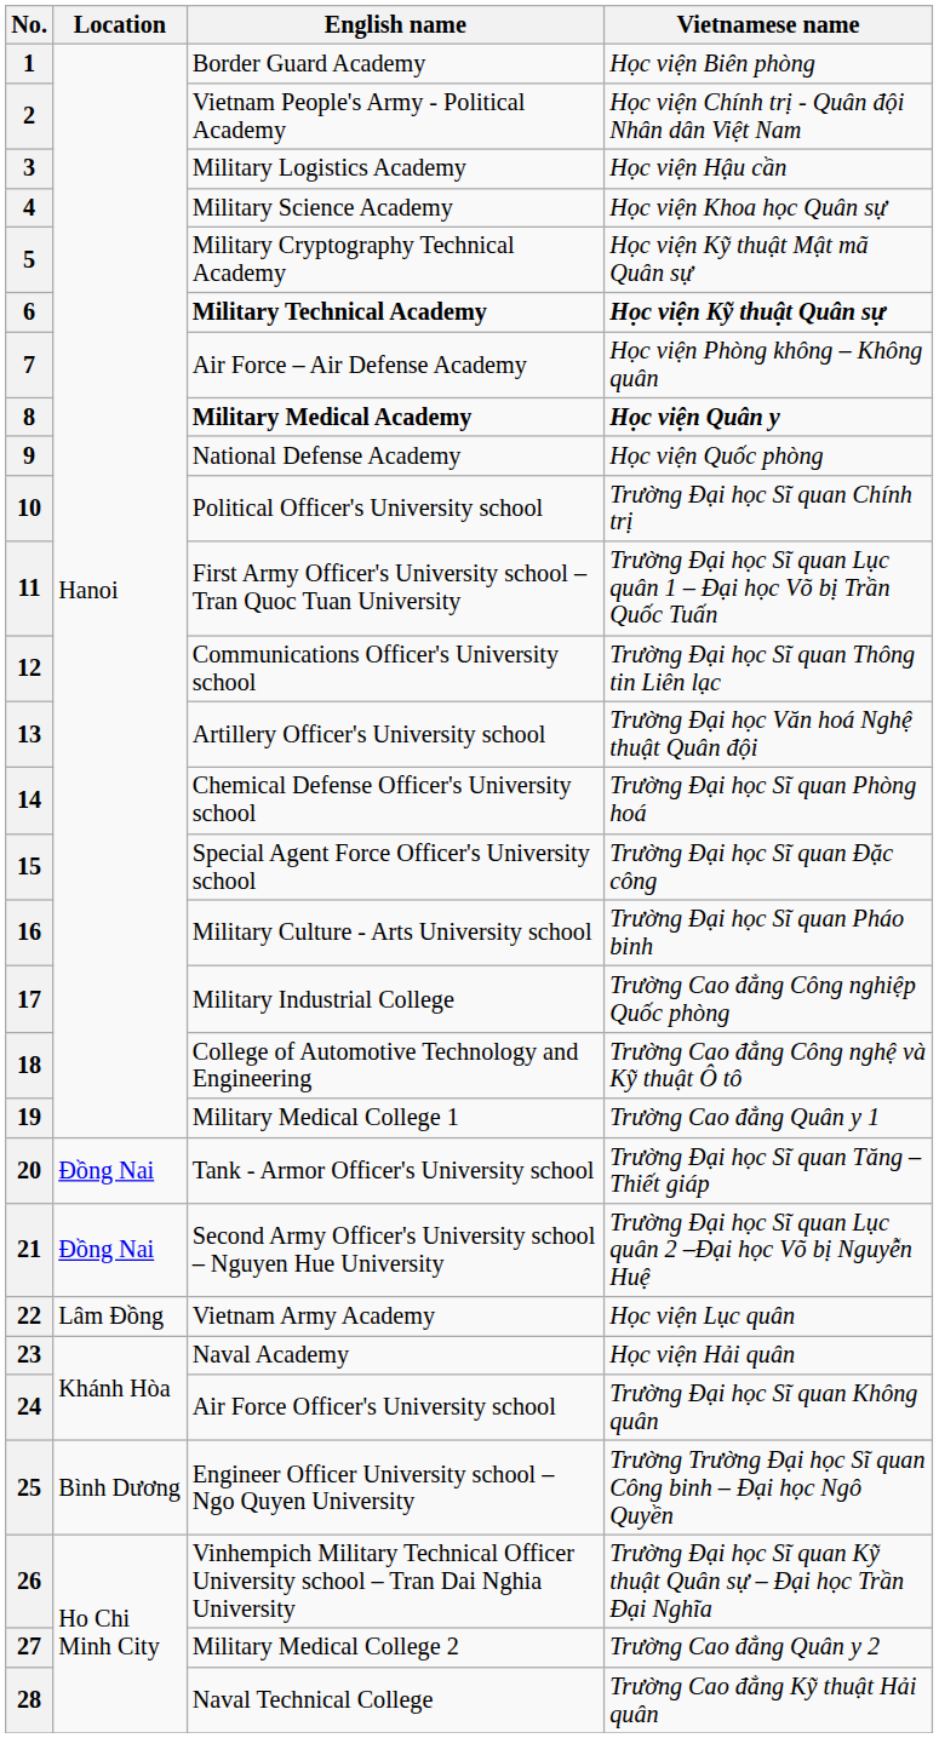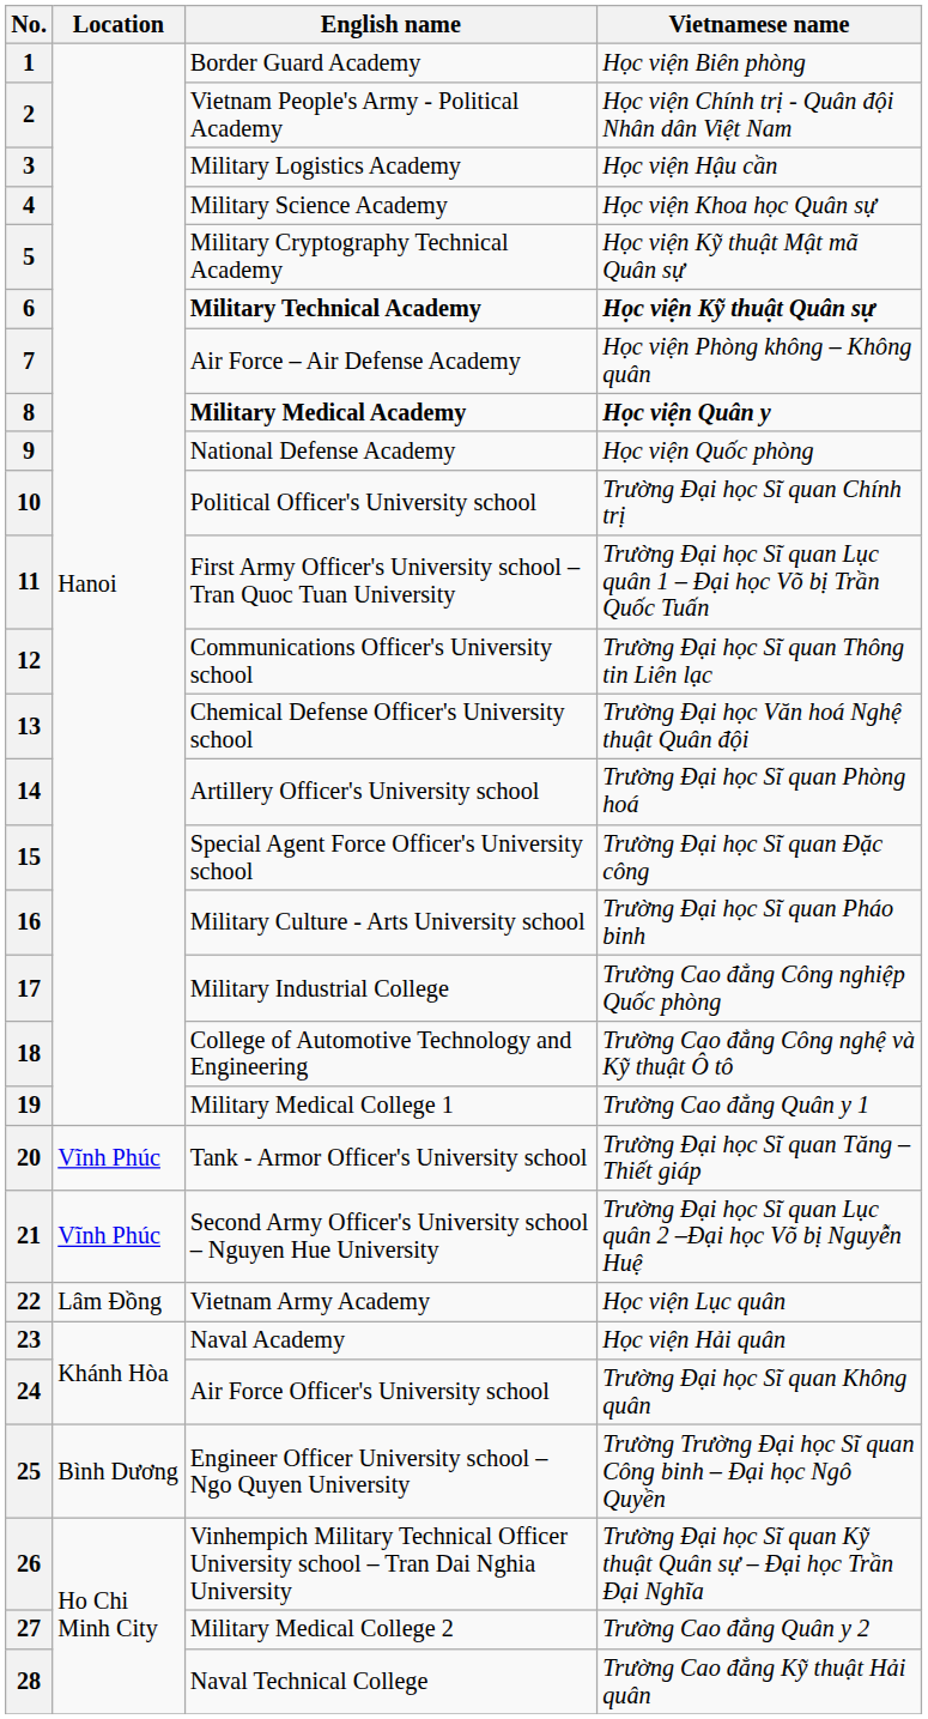 <table class="wikitable">
 <tr>
 <th>No.</th>
 <th>Location</th>
 <th>English name</th>
 <th>Vietnamese name</th>
 </tr>
 <tr>
 <th align="center">1</th>
 <td rowspan="19">Hanoi</td>
 <td>Border Guard Academy</td>
 <td><em>Học viện Biên phòng</em></td>
 </tr>
 <tr>
 <th align="center">2</th>
 <td>Vietnam People's Army - Political Academy</td>
 <td><em>Học viện Chính trị - Quân đội Nhân dân Việt Nam</em></td>
 </tr>
 <tr>
 <th align="center">3</th>
 <td>Military Logistics Academy</td>
 <td><em>Học viện Hậu cần</em></td>
 </tr>
 <tr>
 <th align="center">4</th>
 <td>Military Science Academy</td>
 <td><em>Học viện Khoa học Quân sự</em></td>
 </tr>
 <tr>
 <th align="center">5</th>
 <td>Military Cryptography Technical Academy</td>
 <td><em>Học viện Kỹ thuật Mật mã Quân sự</em></td>
 </tr>
 <tr>
 <th align="center">6</th>
 <td><strong>Military Technical Academy</strong></td>
 <td><strong><em>Học viện Kỹ thuật Quân sự</em></strong></td>
 </tr>
 <tr>
 <th align="center">7</th>
 <td>Air Force – Air Defense Academy</td>
 <td><em>Học viện Phòng không – Không quân</em></td>
 </tr>
 <tr>
 <th align="center">8</th>
 <td><strong>Military Medical Academy</strong></td>
 <td><strong><em>Học viện Quân y</em></strong></td>
 </tr>
 <tr>
 <th align="center">9</th>
 <td>National Defense Academy</td>
 <td><em>Học viện Quốc phòng</em></td>
 </tr>
 <tr>
 <th align="center">10</th>
 <td>Political Officer's University school</td>
 <td><em>Trường Đại học Sĩ quan Chính trị</em></td>
 </tr>
 <tr>
 <th align="center">11</th>
 <td>First Army Officer's University school – Tran Quoc Tuan University</td>
 <td><em>Trường Đại học Sĩ quan Lục quân 1 – Đại học Võ bị Trần Quốc Tuấn</em></td>
 </tr>
 <tr>
 <th align="center">12</th>
 <td>Communications Officer's University school</td>
 <td><em>Trường Đại học Sĩ quan Thông tin Liên lạc</em></td>
 </tr>
 <tr>
 <th align="center">13</th>
-<td>Artillery Officer's University school</td>
+<td>Chemical Defense Officer's University school</td>
 <td><em>Trường Đại học Văn hoá Nghệ thuật Quân đội</em></td>
 </tr>
 <tr>
 <th align="center">14</th>
-<td>Chemical Defense Officer's University school</td>
+<td>Artillery Officer's University school</td>
 <td><em>Trường Đại học Sĩ quan Phòng hoá</em></td>
 </tr>
 <tr>
 <th align="center">15</th>
 <td>Special Agent Force Officer's University school</td>
 <td><em>Trường Đại học Sĩ quan Đặc công</em></td>
 </tr>
 <tr>
 <th align="center">16</th>
 <td>Military Culture - Arts University school</td>
 <td><em>Trường Đại học Sĩ quan Pháo binh</em></td>
 </tr>
 <tr>
 <th align="center">17</th>
 <td>Military Industrial College</td>
 <td><em>Trường Cao đẳng Công nghiệp Quốc phòng</em></td>
 </tr>
 <tr>
 <th align="center">18</th>
 <td>College of Automotive Technology and Engineering</td>
 <td><em>Trường Cao đẳng Công nghệ và Kỹ thuật Ô tô</em></td>
 </tr>
 <tr>
 <th align="center">19</th>
 <td>Military Medical College 1</td>
 <td><em>Trường Cao đẳng Quân y 1</em></td>
 </tr>
 <tr>
 <th align="center">20</th>
-<td><a href='#'>Đồng Nai</a></td>
+<td><a href='#'>Vĩnh Phúc</a></td>
 <td>Tank - Armor Officer's University school</td>
 <td><em>Trường Đại học Sĩ quan Tăng – Thiết giáp</em></td>
 </tr>
 <tr>
 <th align="center">21</th>
-<td><a href='#'>Đồng Nai</a></td>
+<td><a href='#'>Vĩnh Phúc</a></td>
 <td>Second Army Officer's University school – Nguyen Hue University</td>
 <td><em>Trường Đại học Sĩ quan Lục quân 2 –Đại học Võ bị Nguyễn Huệ</em></td>
 </tr>
 <tr>
 <th align="center">22</th>
 <td>Lâm Đồng</td>
 <td>Vietnam Army Academy</td>
 <td><em>Học viện Lục quân</em></td>
 </tr>
 <tr>
 <th align="center">23</th>
 <td rowspan="2">Khánh Hòa</td>
 <td>Naval Academy</td>
 <td><em>Học viện Hải quân</em></td>
 </tr>
 <tr>
 <th align="center">24</th>
 <td>Air Force Officer's University school</td>
 <td><em>Trường Đại học Sĩ quan Không quân</em></td>
 </tr>
 <tr>
 <th align="center">25</th>
 <td>Bình Dương</td>
 <td>Engineer Officer University school – Ngo Quyen University</td>
 <td><em>Trường Trường Đại học Sĩ quan Công binh – Đại học Ngô Quyền</em></td>
 </tr>
 <tr>
 <th align="center">26</th>
 <td rowspan="3">Ho Chi Minh City</td>
 <td>Vinhempich Military Technical Officer University school – Tran Dai Nghia University</td>
 <td><em>Trường Đại học Sĩ quan Kỹ thuật Quân sự – Đại học Trần Đại Nghĩa</em></td>
 </tr>
 <tr>
 <th align="center">27</th>
 <td>Military Medical College 2</td>
 <td><em>Trường Cao đẳng Quân y 2</em></td>
 </tr>
 <tr>
 <th align="center">28</th>
 <td>Naval Technical College</td>
 <td><em>Trường Cao đẳng Kỹ thuật Hải quân</em></td>
 </tr>
 </table>
